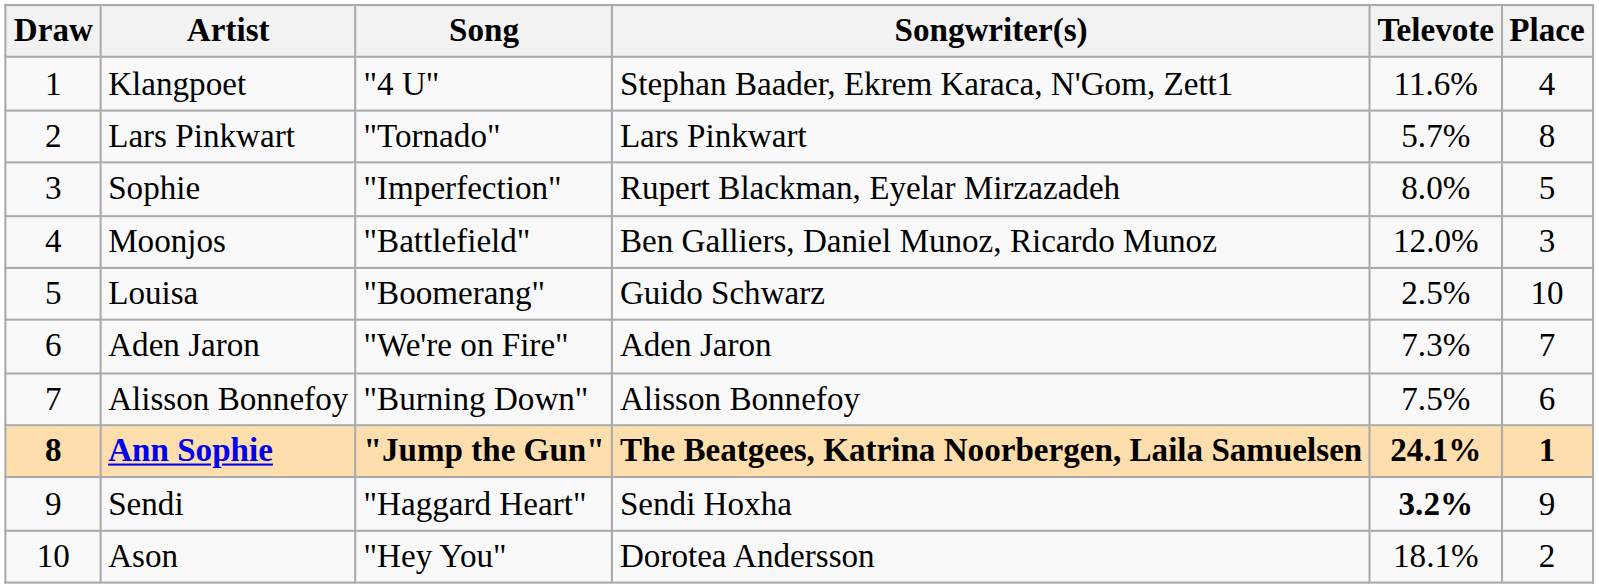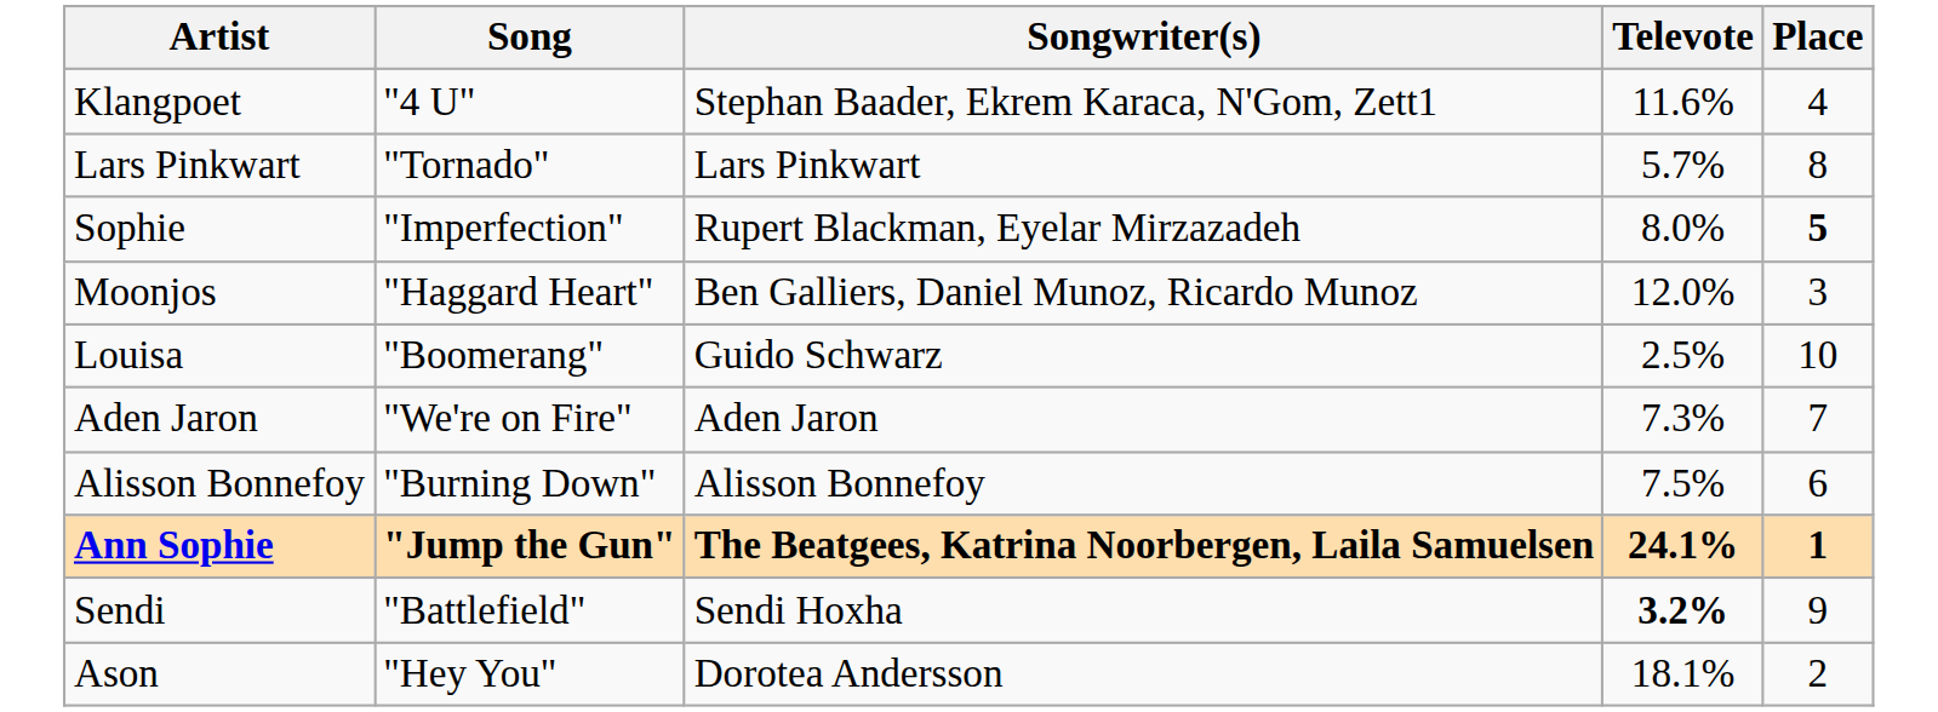 <table class="wikitable collapsible" style="text-align:center; margin: 1em auto 1em auto">
 <tr>
-<th>Draw</th>
 <th>Artist</th>
 <th>Song</th>
 <th>Songwriter(s)</th>
 <th>Televote</th>
 <th>Place</th>
 </tr>
 <tr>
-<td>1</td>
 <td align="left">Klangpoet</td>
 <td align="left">"4 U"</td>
 <td align="left">Stephan Baader, Ekrem Karaca, N'Gom, Zett1</td>
 <td>11.6%</td>
 <td>4</td>
 </tr>
 <tr>
-<td>2</td>
 <td align="left">Lars Pinkwart</td>
 <td align="left">"Tornado"</td>
 <td align="left">Lars Pinkwart</td>
 <td>5.7%</td>
 <td>8</td>
 </tr>
 <tr>
-<td>3</td>
 <td align="left">Sophie</td>
 <td align="left">"Imperfection"</td>
 <td align="left">Rupert Blackman, Eyelar Mirzazadeh</td>
 <td>8.0%</td>
-<td>5</td>
+<td><strong>5</strong></td>
 </tr>
 <tr>
-<td>4</td>
 <td align="left">Moonjos</td>
-<td align="left">"Battlefield"</td>
+<td align="left">"Haggard Heart"</td>
 <td align="left">Ben Galliers, Daniel Munoz, Ricardo Munoz</td>
 <td>12.0%</td>
 <td>3</td>
 </tr>
 <tr>
-<td>5</td>
 <td align="left">Louisa</td>
 <td align="left">"Boomerang"</td>
 <td align="left">Guido Schwarz</td>
 <td>2.5%</td>
 <td>10</td>
 </tr>
 <tr>
-<td>6</td>
 <td align="left">Aden Jaron</td>
 <td align="left">"We're on Fire"</td>
 <td align="left">Aden Jaron</td>
 <td>7.3%</td>
 <td>7</td>
 </tr>
 <tr>
-<td>7</td>
 <td align="left">Alisson Bonnefoy</td>
 <td align="left">"Burning Down"</td>
 <td align="left">Alisson Bonnefoy</td>
 <td>7.5%</td>
 <td>6</td>
 </tr>
 <tr style="font-weight:bold; background:navajowhite;">
-<td>8</td>
 <td align="left"><a href='#'>Ann Sophie</a></td>
 <td align="left">"Jump the Gun"</td>
 <td align="left">The Beatgees, Katrina Noorbergen, Laila Samuelsen</td>
 <td>24.1%</td>
 <td>1</td>
 </tr>
 <tr>
-<td>9</td>
 <td align="left">Sendi</td>
-<td align="left">"Haggard Heart"</td>
+<td align="left">"Battlefield"</td>
 <td align="left">Sendi Hoxha</td>
 <td><strong>3.2%</strong></td>
 <td>9</td>
 </tr>
 <tr>
-<td>10</td>
 <td align="left">Ason</td>
 <td align="left">"Hey You"</td>
 <td align="left">Dorotea Andersson</td>
 <td>18.1%</td>
 <td>2</td>
 </tr>
 </table>
